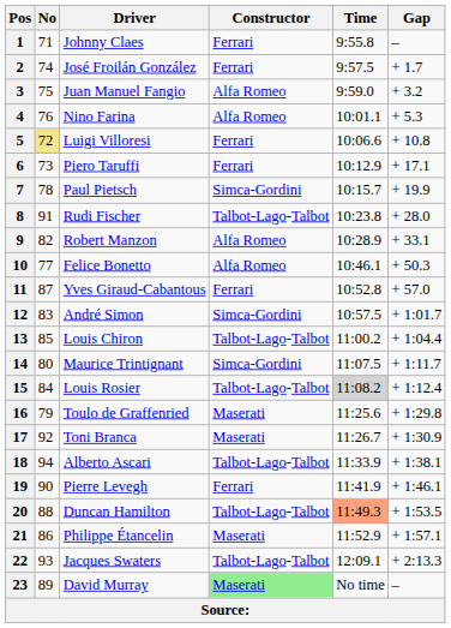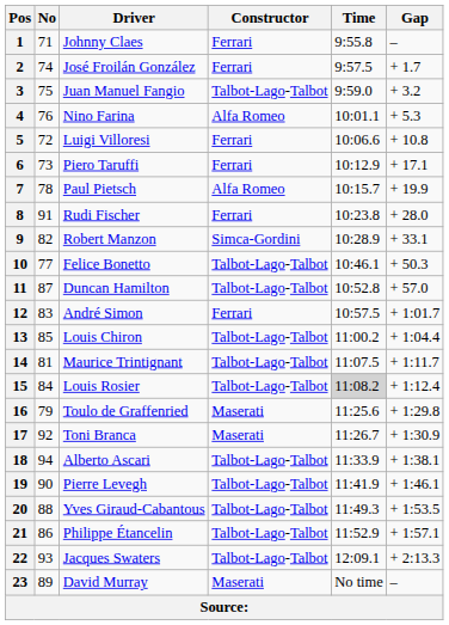 <table class="wikitable sortable" style="font-size: 95%;">
 <tr>
 <th>Pos</th>
 <th>No</th>
 <th>Driver</th>
 <th>Constructor</th>
 <th>Time</th>
 <th>Gap</th>
 </tr>
 <tr>
 <th>1</th>
 <td>71</td>
 <td> <a href='#'>Johnny Claes</a></td>
 <td><a href='#'>Ferrari</a></td>
 <td>9:55.8</td>
 <td>–</td>
 </tr>
 <tr>
 <th>2</th>
 <td>74</td>
 <td> <a href='#'>José Froilán González</a></td>
 <td><a href='#'>Ferrari</a></td>
 <td>9:57.5</td>
 <td>+ 1.7</td>
 </tr>
 <tr>
 <th>3</th>
 <td>75</td>
 <td> <a href='#'>Juan Manuel Fangio</a></td>
-<td><a href='#'>Alfa Romeo</a></td>
+<td><a href='#'>Talbot-Lago</a>-<a href='#'>Talbot</a></td>
 <td>9:59.0</td>
 <td>+ 3.2</td>
 </tr>
 <tr>
 <th>4</th>
 <td>76</td>
 <td> <a href='#'>Nino Farina</a></td>
 <td><a href='#'>Alfa Romeo</a></td>
 <td>10:01.1</td>
 <td>+ 5.3</td>
 </tr>
 <tr>
 <th>5</th>
-<td style="background: khaki;">72</td>
+<td>72</td>
 <td> <a href='#'>Luigi Villoresi</a></td>
 <td><a href='#'>Ferrari</a></td>
 <td>10:06.6</td>
 <td>+ 10.8</td>
 </tr>
 <tr>
 <th>6</th>
 <td>73</td>
 <td> <a href='#'>Piero Taruffi</a></td>
 <td><a href='#'>Ferrari</a></td>
 <td>10:12.9</td>
 <td>+ 17.1</td>
 </tr>
 <tr>
 <th>7</th>
 <td>78</td>
 <td> <a href='#'>Paul Pietsch</a></td>
-<td><a href='#'>Simca-Gordini</a></td>
+<td><a href='#'>Alfa Romeo</a></td>
 <td>10:15.7</td>
 <td>+ 19.9</td>
 </tr>
 <tr>
 <th>8</th>
 <td>91</td>
 <td> <a href='#'>Rudi Fischer</a></td>
-<td><a href='#'>Talbot-Lago</a>-<a href='#'>Talbot</a></td>
+<td><a href='#'>Ferrari</a></td>
 <td>10:23.8</td>
 <td>+ 28.0</td>
 </tr>
 <tr>
 <th>9</th>
 <td>82</td>
 <td> <a href='#'>Robert Manzon</a></td>
-<td><a href='#'>Alfa Romeo</a></td>
+<td><a href='#'>Simca-Gordini</a></td>
 <td>10:28.9</td>
 <td>+ 33.1</td>
 </tr>
 <tr>
 <th>10</th>
 <td>77</td>
 <td> <a href='#'>Felice Bonetto</a></td>
-<td><a href='#'>Alfa Romeo</a></td>
+<td><a href='#'>Talbot-Lago</a>-<a href='#'>Talbot</a></td>
 <td>10:46.1</td>
 <td>+ 50.3</td>
 </tr>
 <tr>
 <th>11</th>
 <td>87</td>
-<td> <a href='#'>Yves Giraud-Cabantous</a></td>
-<td><a href='#'>Ferrari</a></td>
+<td> <a href='#'>Duncan Hamilton</a></td>
+<td><a href='#'>Talbot-Lago</a>-<a href='#'>Talbot</a></td>
 <td>10:52.8</td>
 <td>+ 57.0</td>
 </tr>
 <tr>
 <th>12</th>
 <td>83</td>
 <td> <a href='#'>André Simon</a></td>
-<td><a href='#'>Simca-Gordini</a></td>
+<td><a href='#'>Ferrari</a></td>
 <td>10:57.5</td>
 <td>+ 1:01.7</td>
 </tr>
 <tr>
 <th>13</th>
 <td>85</td>
 <td> <a href='#'>Louis Chiron</a></td>
 <td><a href='#'>Talbot-Lago</a>-<a href='#'>Talbot</a></td>
 <td>11:00.2</td>
 <td>+ 1:04.4</td>
 </tr>
 <tr>
 <th>14</th>
-<td>80</td>
+<td>81</td>
 <td> <a href='#'>Maurice Trintignant</a></td>
-<td><a href='#'>Simca-Gordini</a></td>
+<td><a href='#'>Talbot-Lago</a>-<a href='#'>Talbot</a></td>
 <td>11:07.5</td>
 <td>+ 1:11.7</td>
 </tr>
 <tr>
 <th>15</th>
 <td>84</td>
 <td> <a href='#'>Louis Rosier</a></td>
 <td><a href='#'>Talbot-Lago</a>-<a href='#'>Talbot</a></td>
 <td style="background: lightgrey;">11:08.2</td>
 <td>+ 1:12.4</td>
 </tr>
 <tr>
 <th>16</th>
 <td>79</td>
 <td> <a href='#'>Toulo de Graffenried</a></td>
 <td><a href='#'>Maserati</a></td>
 <td>11:25.6</td>
 <td>+ 1:29.8</td>
 </tr>
 <tr>
 <th>17</th>
 <td>92</td>
 <td> <a href='#'>Toni Branca</a></td>
 <td><a href='#'>Maserati</a></td>
 <td>11:26.7</td>
 <td>+ 1:30.9</td>
 </tr>
 <tr>
 <th>18</th>
 <td>94</td>
 <td> <a href='#'>Alberto Ascari</a></td>
 <td><a href='#'>Talbot-Lago</a>-<a href='#'>Talbot</a></td>
 <td>11:33.9</td>
 <td>+ 1:38.1</td>
 </tr>
 <tr>
 <th>19</th>
 <td>90</td>
 <td> <a href='#'>Pierre Levegh</a></td>
-<td><a href='#'>Ferrari</a></td>
+<td><a href='#'>Talbot-Lago</a>-<a href='#'>Talbot</a></td>
 <td>11:41.9</td>
 <td>+ 1:46.1</td>
 </tr>
 <tr>
 <th>20</th>
 <td>88</td>
-<td> <a href='#'>Duncan Hamilton</a></td>
+<td> <a href='#'>Yves Giraud-Cabantous</a></td>
 <td><a href='#'>Talbot-Lago</a>-<a href='#'>Talbot</a></td>
-<td style="background: lightsalmon;">11:49.3</td>
+<td>11:49.3</td>
 <td>+ 1:53.5</td>
 </tr>
 <tr>
 <th>21</th>
 <td>86</td>
 <td> <a href='#'>Philippe Étancelin</a></td>
-<td><a href='#'>Maserati</a></td>
+<td><a href='#'>Talbot-Lago</a>-<a href='#'>Talbot</a></td>
 <td>11:52.9</td>
 <td>+ 1:57.1</td>
 </tr>
 <tr>
 <th>22</th>
 <td>93</td>
 <td> <a href='#'>Jacques Swaters</a></td>
 <td><a href='#'>Talbot-Lago</a>-<a href='#'>Talbot</a></td>
 <td>12:09.1</td>
 <td>+ 2:13.3</td>
 </tr>
 <tr>
 <th>23</th>
 <td>89</td>
 <td> <a href='#'>David Murray</a></td>
-<td style="background: lightgreen;"><a href='#'>Maserati</a></td>
+<td><a href='#'>Maserati</a></td>
 <td>No time</td>
 <td>–</td>
 </tr>
 <tr>
 <th colspan="6">Source:</th>
 </tr>
 </table>
